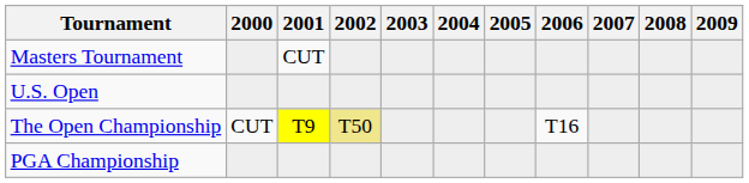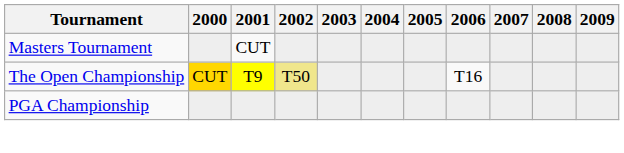 <table class="wikitable" style="font-size:95%;text-align:center;">
 <tr>
 <th>Tournament</th>
 <th>2000</th>
 <th>2001</th>
 <th>2002</th>
 <th>2003</th>
 <th>2004</th>
 <th>2005</th>
 <th>2006</th>
 <th>2007</th>
 <th>2008</th>
 <th>2009</th>
 </tr>
 <tr>
 <td align=left><a href='#'>Masters Tournament</a></td>
 <td style="background:#eeeeee;"></td>
 <td>CUT</td>
 <td style="background:#eeeeee;"></td>
 <td style="background:#eeeeee;"></td>
 <td style="background:#eeeeee;"></td>
 <td style="background:#eeeeee;"></td>
 <td style="background:#eeeeee;"></td>
 <td style="background:#eeeeee;"></td>
 <td style="background:#eeeeee;"></td>
 <td style="background:#eeeeee;"></td>
 </tr>
 <tr>
-<td align=left><a href='#'>U.S. Open</a></td>
-<td style="background:#eeeeee;"></td>
-<td style="background:#eeeeee;"></td>
-<td style="background:#eeeeee;"></td>
-<td style="background:#eeeeee;"></td>
-<td style="background:#eeeeee;"></td>
-<td style="background:#eeeeee;"></td>
-<td style="background:#eeeeee;"></td>
-<td style="background:#eeeeee;"></td>
-<td style="background:#eeeeee;"></td>
-<td style="background:#eeeeee;"></td>
-</tr>
-<tr>
 <td align=left><a href='#'>The Open Championship</a></td>
-<td>CUT</td>
+<td style="background: gold;">CUT</td>
 <td style="background:yellow;">T9</td>
 <td style="background: khaki;">T50</td>
 <td style="background:#eeeeee;"></td>
 <td style="background:#eeeeee;"></td>
 <td style="background:#eeeeee;"></td>
 <td>T16</td>
 <td style="background:#eeeeee;"></td>
 <td style="background:#eeeeee;"></td>
 <td style="background:#eeeeee;"></td>
 </tr>
 <tr>
 <td align=left><a href='#'>PGA Championship</a></td>
 <td style="background:#eeeeee;"></td>
 <td style="background:#eeeeee;"></td>
 <td style="background:#eeeeee;"></td>
 <td style="background:#eeeeee;"></td>
 <td style="background:#eeeeee;"></td>
 <td style="background:#eeeeee;"></td>
 <td style="background:#eeeeee;"></td>
 <td style="background:#eeeeee;"></td>
 <td style="background:#eeeeee;"></td>
 <td style="background:#eeeeee;"></td>
 </tr>
 </table>
